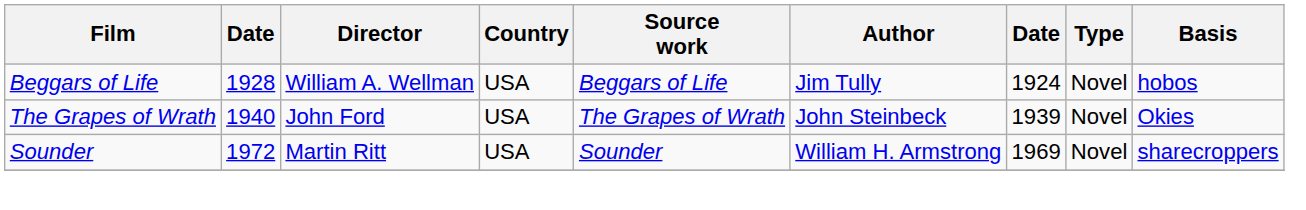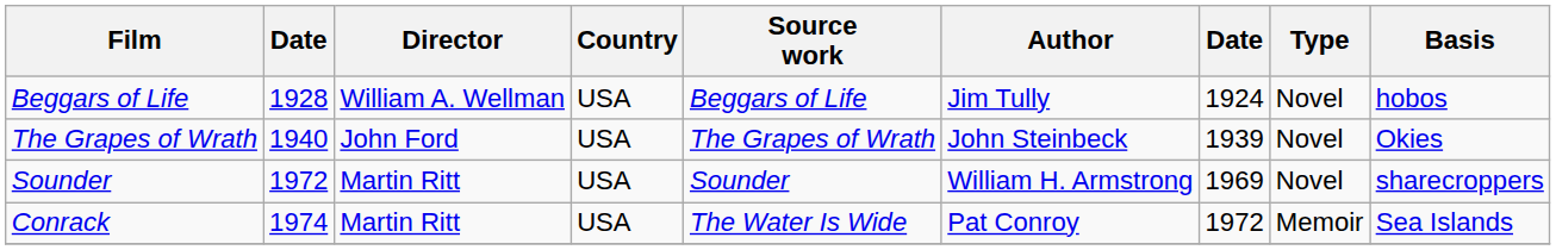 <table class="wikitable">
 <tr>
 <th>Film</th>
 <th>Date</th>
 <th>Director</th>
 <th>Country</th>
 <th>Source<br>work</th>
 <th>Author</th>
 <th>Date</th>
 <th>Type</th>
 <th>Basis</th>
 </tr>
 <tr>
 <td><em><a href='#'>Beggars of Life</a></em></td>
 <td><a href='#'>1928</a></td>
 <td><a href='#'>William A. Wellman</a></td>
 <td>USA</td>
 <td><em><a href='#'>Beggars of Life</a></em></td>
 <td><a href='#'>Jim Tully</a></td>
 <td>1924</td>
 <td>Novel</td>
 <td><a href='#'>hobos</a></td>
 </tr>
 <tr>
 <td><em><a href='#'>The Grapes of Wrath</a></em> </td>
 <td><a href='#'>1940</a></td>
 <td><a href='#'>John Ford</a></td>
 <td>USA</td>
 <td><em><a href='#'>The Grapes of Wrath</a></em> </td>
 <td><a href='#'>John Steinbeck</a></td>
 <td>1939</td>
 <td>Novel</td>
 <td><a href='#'>Okies</a></td>
 </tr>
 <tr>
 <td><em><a href='#'>Sounder</a></em></td>
 <td><a href='#'>1972</a></td>
 <td><a href='#'>Martin Ritt</a></td>
 <td>USA</td>
 <td><em><a href='#'>Sounder</a></em> </td>
 <td><a href='#'>William H. Armstrong</a></td>
 <td>1969</td>
 <td>Novel</td>
 <td><a href='#'>sharecroppers</a></td>
 </tr>
 <tr>
+<td><em><a href='#'>Conrack</a></em></td>
+<td><a href='#'>1974</a></td>
+<td><a href='#'>Martin Ritt</a></td>
+<td>USA</td>
+<td><em><a href='#'>The Water Is Wide</a></em></td>
+<td><a href='#'>Pat Conroy</a></td>
+<td>1972</td>
+<td>Memoir</td>
+<td><a href='#'>Sea Islands</a></td>
+</tr>
+<tr>
 </tr>
 </table>
